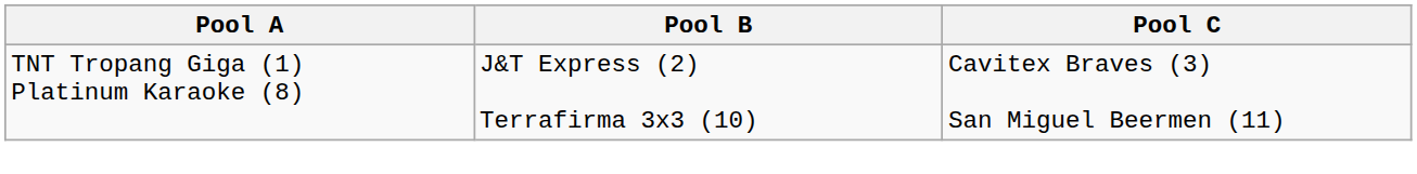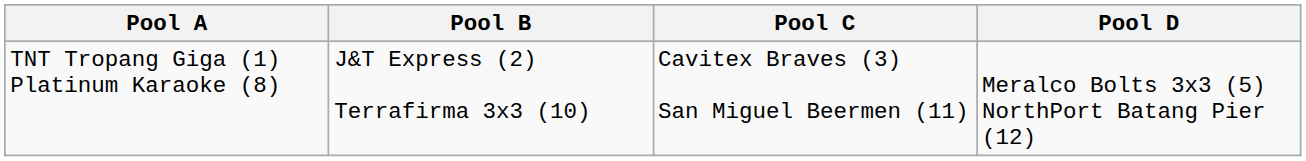 <table class=wikitable width=750>
 <tr>
 <th width=25%>Pool A</th>
 <th width=25%>Pool B</th>
 <th width=25%>Pool C</th>
+<th width=25%>Pool D</th>
 </tr>
 <tr valign=top>
 <td>TNT Tropang Giga (1) <br> Platinum Karaoke (8) <br> </td>
 <td>J&T Express (2) <br>  <br> Terrafirma 3x3 (10)</td>
 <td>Cavitex Braves (3) <br>  <br> San Miguel Beermen (11)</td>
+<td> <br> Meralco Bolts 3x3 (5) <br> NorthPort Batang Pier (12)</td>
 </tr>
 </table>
